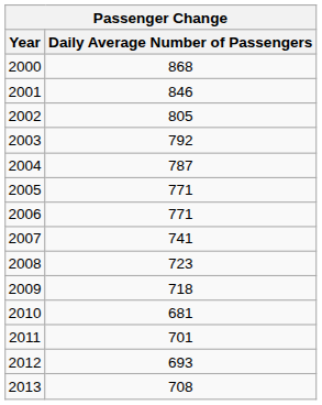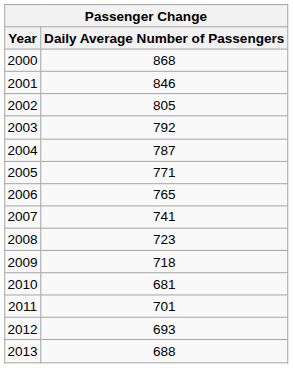 <table class="wikitable" style="margin: 1em 0.2em; text-align: center; font-size: 80%;">
 <tr style="background: #ddd;">
 <th colspan="2">Passenger Change</th>
 </tr>
 <tr>
 <th>Year</th>
 <th>Daily Average Number of Passengers</th>
 </tr>
 <tr>
 <td>2000</td>
 <td>868</td>
 </tr>
 <tr>
 <td>2001</td>
 <td>846</td>
 </tr>
 <tr>
 <td>2002</td>
 <td>805</td>
 </tr>
 <tr>
 <td>2003</td>
 <td>792</td>
 </tr>
 <tr>
 <td>2004</td>
 <td>787</td>
 </tr>
 <tr>
 <td>2005</td>
 <td>771</td>
 </tr>
 <tr>
 <td>2006</td>
-<td>771</td>
+<td>765</td>
 </tr>
 <tr>
 <td>2007</td>
 <td>741</td>
 </tr>
 <tr>
 <td>2008</td>
 <td>723</td>
 </tr>
 <tr>
 <td>2009</td>
 <td>718</td>
 </tr>
 <tr>
 <td>2010</td>
 <td>681</td>
 </tr>
 <tr>
 <td>2011</td>
 <td>701</td>
 </tr>
 <tr>
 <td>2012</td>
 <td>693</td>
 </tr>
 <tr>
 <td>2013</td>
-<td>708</td>
+<td>688</td>
 </tr>
 </table>
